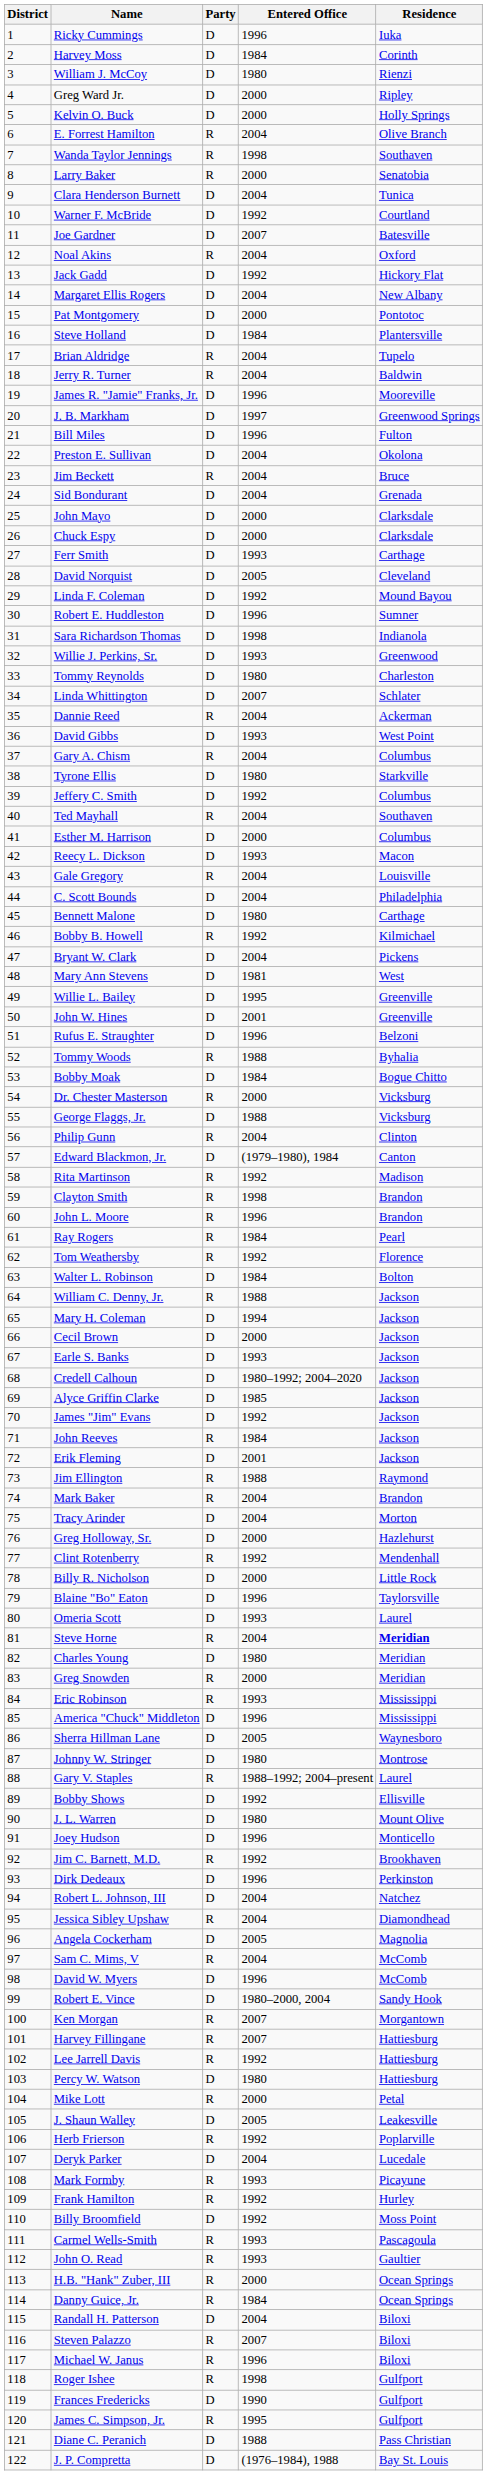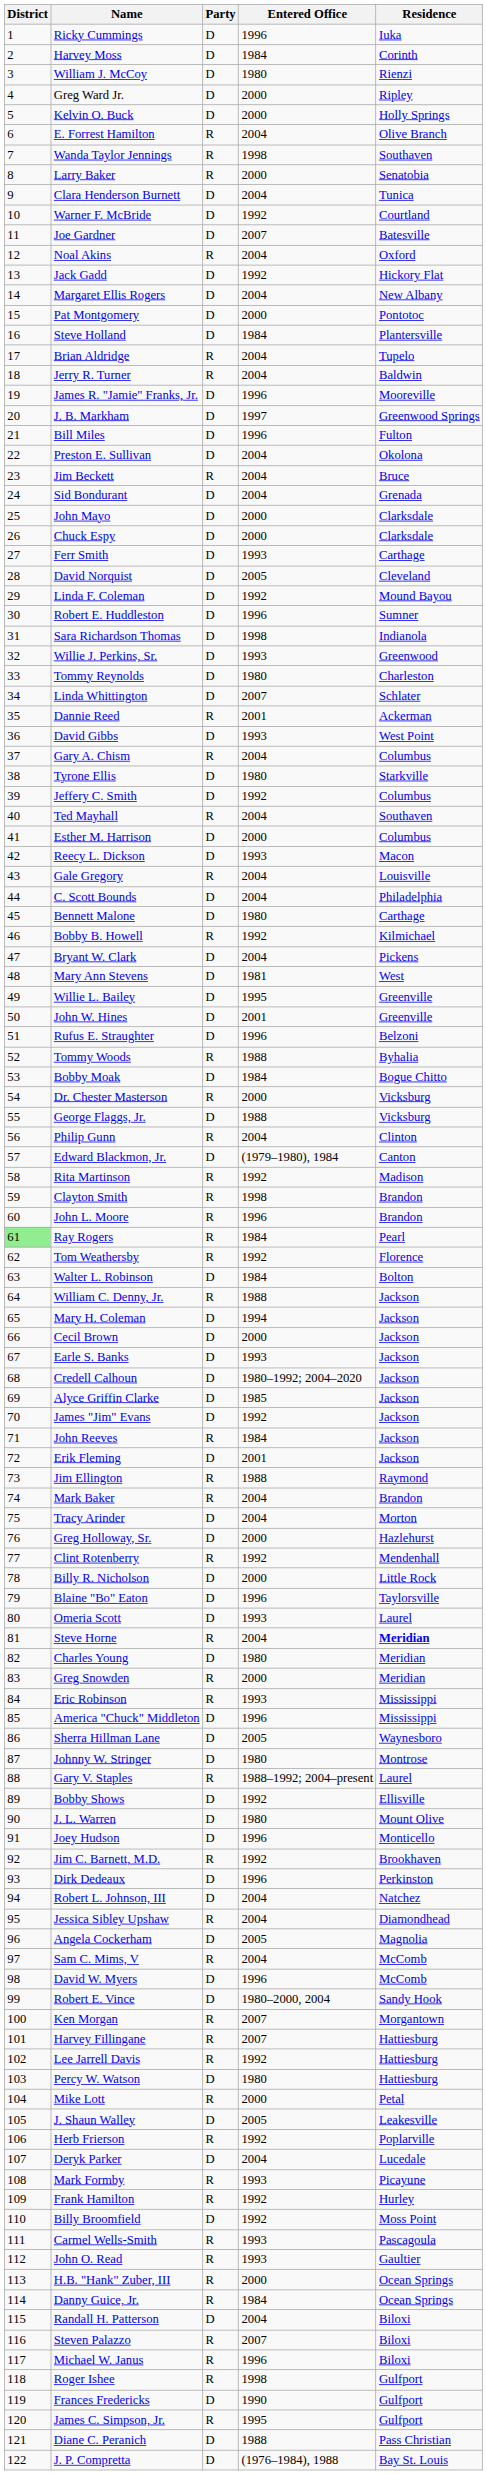 <table class="wikitable">
 <tr>
 <th>District</th>
 <th>Name</th>
 <th>Party</th>
 <th>Entered Office</th>
 <th>Residence</th>
 </tr>
 <tr>
 <td>1</td>
 <td><a href='#'>Ricky Cummings</a></td>
 <td>D</td>
 <td>1996</td>
 <td><a href='#'>Iuka</a></td>
 </tr>
 <tr>
 <td>2</td>
 <td><a href='#'>Harvey Moss</a></td>
 <td>D</td>
 <td>1984</td>
 <td><a href='#'>Corinth</a></td>
 </tr>
 <tr>
 <td>3</td>
 <td><a href='#'>William J. McCoy</a></td>
 <td>D</td>
 <td>1980</td>
 <td><a href='#'>Rienzi</a></td>
 </tr>
 <tr>
 <td>4</td>
 <td>Greg Ward Jr.</td>
 <td>D</td>
 <td>2000</td>
 <td><a href='#'>Ripley</a></td>
 </tr>
 <tr>
 <td>5</td>
 <td><a href='#'>Kelvin O. Buck</a></td>
 <td>D</td>
 <td>2000</td>
 <td><a href='#'>Holly Springs</a></td>
 </tr>
 <tr>
 <td>6</td>
 <td><a href='#'>E. Forrest Hamilton</a></td>
 <td>R</td>
 <td>2004</td>
 <td><a href='#'>Olive Branch</a></td>
 </tr>
 <tr>
 <td>7</td>
 <td><a href='#'>Wanda Taylor Jennings</a></td>
 <td>R</td>
 <td>1998</td>
 <td><a href='#'>Southaven</a></td>
 </tr>
 <tr>
 <td>8</td>
 <td><a href='#'>Larry Baker</a></td>
 <td>R</td>
 <td>2000</td>
 <td><a href='#'>Senatobia</a></td>
 </tr>
 <tr>
 <td>9</td>
 <td><a href='#'>Clara Henderson Burnett</a></td>
 <td>D</td>
 <td>2004</td>
 <td><a href='#'>Tunica</a></td>
 </tr>
 <tr>
 <td>10</td>
 <td><a href='#'>Warner F. McBride</a></td>
 <td>D</td>
 <td>1992</td>
 <td><a href='#'>Courtland</a></td>
 </tr>
 <tr>
 <td>11</td>
 <td><a href='#'>Joe Gardner</a></td>
 <td>D</td>
 <td>2007</td>
 <td><a href='#'>Batesville</a></td>
 </tr>
 <tr>
 <td>12</td>
 <td><a href='#'>Noal Akins</a></td>
 <td>R</td>
 <td>2004</td>
 <td><a href='#'>Oxford</a></td>
 </tr>
 <tr>
 <td>13</td>
 <td><a href='#'>Jack Gadd</a></td>
 <td>D</td>
 <td>1992</td>
 <td><a href='#'>Hickory Flat</a></td>
 </tr>
 <tr>
 <td>14</td>
 <td><a href='#'>Margaret Ellis Rogers</a></td>
 <td>D</td>
 <td>2004</td>
 <td><a href='#'>New Albany</a></td>
 </tr>
 <tr>
 <td>15</td>
 <td><a href='#'>Pat Montgomery</a></td>
 <td>D</td>
 <td>2000</td>
 <td><a href='#'>Pontotoc</a></td>
 </tr>
 <tr>
 <td>16</td>
 <td><a href='#'>Steve Holland</a></td>
 <td>D</td>
 <td>1984</td>
 <td><a href='#'>Plantersville</a></td>
 </tr>
 <tr>
 <td>17</td>
 <td><a href='#'>Brian Aldridge</a></td>
 <td>R</td>
 <td>2004</td>
 <td><a href='#'>Tupelo</a></td>
 </tr>
 <tr>
 <td>18</td>
 <td><a href='#'>Jerry R. Turner</a></td>
 <td>R</td>
 <td>2004</td>
 <td><a href='#'>Baldwin</a></td>
 </tr>
 <tr>
 <td>19</td>
 <td><a href='#'>James R. "Jamie" Franks, Jr.</a></td>
 <td>D</td>
 <td>1996</td>
 <td><a href='#'>Mooreville</a></td>
 </tr>
 <tr>
 <td>20</td>
 <td><a href='#'>J. B. Markham</a></td>
 <td>D</td>
 <td>1997</td>
 <td><a href='#'>Greenwood Springs</a></td>
 </tr>
 <tr>
 <td>21</td>
 <td><a href='#'>Bill Miles</a></td>
 <td>D</td>
 <td>1996</td>
 <td><a href='#'>Fulton</a></td>
 </tr>
 <tr>
 <td>22</td>
 <td><a href='#'>Preston E. Sullivan</a></td>
 <td>D</td>
 <td>2004</td>
 <td><a href='#'>Okolona</a></td>
 </tr>
 <tr>
 <td>23</td>
 <td><a href='#'>Jim Beckett</a></td>
 <td>R</td>
 <td>2004</td>
 <td><a href='#'>Bruce</a></td>
 </tr>
 <tr>
 <td>24</td>
 <td><a href='#'>Sid Bondurant</a></td>
 <td>D</td>
 <td>2004</td>
 <td><a href='#'>Grenada</a></td>
 </tr>
 <tr>
 <td>25</td>
 <td><a href='#'>John Mayo</a></td>
 <td>D</td>
 <td>2000</td>
 <td><a href='#'>Clarksdale</a></td>
 </tr>
 <tr>
 <td>26</td>
 <td><a href='#'>Chuck Espy</a></td>
 <td>D</td>
 <td>2000</td>
 <td><a href='#'>Clarksdale</a></td>
 </tr>
 <tr>
 <td>27</td>
 <td><a href='#'>Ferr Smith</a></td>
 <td>D</td>
 <td>1993</td>
 <td><a href='#'>Carthage</a></td>
 </tr>
 <tr>
 <td>28</td>
 <td><a href='#'>David Norquist</a></td>
 <td>D</td>
 <td>2005</td>
 <td><a href='#'>Cleveland</a></td>
 </tr>
 <tr>
 <td>29</td>
 <td><a href='#'>Linda F. Coleman</a></td>
 <td>D</td>
 <td>1992</td>
 <td><a href='#'>Mound Bayou</a></td>
 </tr>
 <tr>
 <td>30</td>
 <td><a href='#'>Robert E. Huddleston</a></td>
 <td>D</td>
 <td>1996</td>
 <td><a href='#'>Sumner</a></td>
 </tr>
 <tr>
 <td>31</td>
 <td><a href='#'>Sara Richardson Thomas</a></td>
 <td>D</td>
 <td>1998</td>
 <td><a href='#'>Indianola</a></td>
 </tr>
 <tr>
 <td>32</td>
 <td><a href='#'>Willie J. Perkins, Sr.</a></td>
 <td>D</td>
 <td>1993</td>
 <td><a href='#'>Greenwood</a></td>
 </tr>
 <tr>
 <td>33</td>
 <td><a href='#'>Tommy Reynolds</a></td>
 <td>D</td>
 <td>1980</td>
 <td><a href='#'>Charleston</a></td>
 </tr>
 <tr>
 <td>34</td>
 <td><a href='#'>Linda Whittington</a></td>
 <td>D</td>
 <td>2007</td>
 <td><a href='#'>Schlater</a></td>
 </tr>
 <tr>
 <td>35</td>
 <td><a href='#'>Dannie Reed</a></td>
 <td>R</td>
-<td>2004</td>
+<td>2001</td>
 <td><a href='#'>Ackerman</a></td>
 </tr>
 <tr>
 <td>36</td>
 <td><a href='#'>David Gibbs</a></td>
 <td>D</td>
 <td>1993</td>
 <td><a href='#'>West Point</a></td>
 </tr>
 <tr>
 <td>37</td>
 <td><a href='#'>Gary A. Chism</a></td>
 <td>R</td>
 <td>2004</td>
 <td><a href='#'>Columbus</a></td>
 </tr>
 <tr>
 <td>38</td>
 <td><a href='#'>Tyrone Ellis</a></td>
 <td>D</td>
 <td>1980</td>
 <td><a href='#'>Starkville</a></td>
 </tr>
 <tr>
 <td>39</td>
 <td><a href='#'>Jeffery C. Smith</a></td>
 <td>D</td>
 <td>1992</td>
 <td><a href='#'>Columbus</a></td>
 </tr>
 <tr>
 <td>40</td>
 <td><a href='#'>Ted Mayhall</a></td>
 <td>R</td>
 <td>2004</td>
 <td><a href='#'>Southaven</a></td>
 </tr>
 <tr>
 <td>41</td>
 <td><a href='#'>Esther M. Harrison</a></td>
 <td>D</td>
 <td>2000</td>
 <td><a href='#'>Columbus</a></td>
 </tr>
 <tr>
 <td>42</td>
 <td><a href='#'>Reecy L. Dickson</a></td>
 <td>D</td>
 <td>1993</td>
 <td><a href='#'>Macon</a></td>
 </tr>
 <tr>
 <td>43</td>
 <td><a href='#'>Gale Gregory</a></td>
 <td>R</td>
 <td>2004</td>
 <td><a href='#'>Louisville</a></td>
 </tr>
 <tr>
 <td>44</td>
 <td><a href='#'>C. Scott Bounds</a></td>
 <td>D</td>
 <td>2004</td>
 <td><a href='#'>Philadelphia</a></td>
 </tr>
 <tr>
 <td>45</td>
 <td><a href='#'>Bennett Malone</a></td>
 <td>D</td>
 <td>1980</td>
 <td><a href='#'>Carthage</a></td>
 </tr>
 <tr>
 <td>46</td>
 <td><a href='#'>Bobby B. Howell</a></td>
 <td>R</td>
 <td>1992</td>
 <td><a href='#'>Kilmichael</a></td>
 </tr>
 <tr>
 <td>47</td>
 <td><a href='#'>Bryant W. Clark</a></td>
 <td>D</td>
 <td>2004</td>
 <td><a href='#'>Pickens</a></td>
 </tr>
 <tr>
 <td>48</td>
 <td><a href='#'>Mary Ann Stevens</a></td>
 <td>D</td>
 <td>1981</td>
 <td><a href='#'>West</a></td>
 </tr>
 <tr>
 <td>49</td>
 <td><a href='#'>Willie L. Bailey</a></td>
 <td>D</td>
 <td>1995</td>
 <td><a href='#'>Greenville</a></td>
 </tr>
 <tr>
 <td>50</td>
 <td><a href='#'>John W. Hines</a></td>
 <td>D</td>
 <td>2001</td>
 <td><a href='#'>Greenville</a></td>
 </tr>
 <tr>
 <td>51</td>
 <td><a href='#'>Rufus E. Straughter</a></td>
 <td>D</td>
 <td>1996</td>
 <td><a href='#'>Belzoni</a></td>
 </tr>
 <tr>
 <td>52</td>
 <td><a href='#'>Tommy Woods</a></td>
 <td>R</td>
 <td>1988</td>
 <td><a href='#'>Byhalia</a></td>
 </tr>
 <tr>
 <td>53</td>
 <td><a href='#'>Bobby Moak</a></td>
 <td>D</td>
 <td>1984</td>
 <td><a href='#'>Bogue Chitto</a></td>
 </tr>
 <tr>
 <td>54</td>
 <td><a href='#'>Dr. Chester Masterson</a></td>
 <td>R</td>
 <td>2000</td>
 <td><a href='#'>Vicksburg</a></td>
 </tr>
 <tr>
 <td>55</td>
 <td><a href='#'>George Flaggs, Jr.</a></td>
 <td>D</td>
 <td>1988</td>
 <td><a href='#'>Vicksburg</a></td>
 </tr>
 <tr>
 <td>56</td>
 <td><a href='#'>Philip Gunn</a></td>
 <td>R</td>
 <td>2004</td>
 <td><a href='#'>Clinton</a></td>
 </tr>
 <tr>
 <td>57</td>
 <td><a href='#'>Edward Blackmon, Jr.</a></td>
 <td>D</td>
 <td>(1979–1980), 1984</td>
 <td><a href='#'>Canton</a></td>
 </tr>
 <tr>
 <td>58</td>
 <td><a href='#'>Rita Martinson</a></td>
 <td>R</td>
 <td>1992</td>
 <td><a href='#'>Madison</a></td>
 </tr>
 <tr>
 <td>59</td>
 <td><a href='#'>Clayton Smith</a></td>
 <td>R</td>
 <td>1998</td>
 <td><a href='#'>Brandon</a></td>
 </tr>
 <tr>
 <td>60</td>
 <td><a href='#'>John L. Moore</a></td>
 <td>R</td>
 <td>1996</td>
 <td><a href='#'>Brandon</a></td>
 </tr>
 <tr>
-<td>61</td>
+<td style="background: lightgreen;">61</td>
 <td><a href='#'>Ray Rogers</a></td>
 <td>R</td>
 <td>1984</td>
 <td><a href='#'>Pearl</a></td>
 </tr>
 <tr>
 <td>62</td>
 <td><a href='#'>Tom Weathersby</a></td>
 <td>R</td>
 <td>1992</td>
 <td><a href='#'>Florence</a></td>
 </tr>
 <tr>
 <td>63</td>
 <td><a href='#'>Walter L. Robinson</a></td>
 <td>D</td>
 <td>1984</td>
 <td><a href='#'>Bolton</a></td>
 </tr>
 <tr>
 <td>64</td>
 <td><a href='#'>William C. Denny, Jr.</a></td>
 <td>R</td>
 <td>1988</td>
 <td><a href='#'>Jackson</a></td>
 </tr>
 <tr>
 <td>65</td>
 <td><a href='#'>Mary H. Coleman</a></td>
 <td>D</td>
 <td>1994</td>
 <td><a href='#'>Jackson</a></td>
 </tr>
 <tr>
 <td>66</td>
 <td><a href='#'>Cecil Brown</a></td>
 <td>D</td>
 <td>2000</td>
 <td><a href='#'>Jackson</a></td>
 </tr>
 <tr>
 <td>67</td>
 <td><a href='#'>Earle S. Banks</a></td>
 <td>D</td>
 <td>1993</td>
 <td><a href='#'>Jackson</a></td>
 </tr>
 <tr>
 <td>68</td>
 <td><a href='#'>Credell Calhoun</a></td>
 <td>D</td>
 <td>1980–1992; 2004–2020</td>
 <td><a href='#'>Jackson</a></td>
 </tr>
 <tr>
 <td>69</td>
 <td><a href='#'>Alyce Griffin Clarke</a></td>
 <td>D</td>
 <td>1985</td>
 <td><a href='#'>Jackson</a></td>
 </tr>
 <tr>
 <td>70</td>
 <td><a href='#'>James "Jim" Evans</a></td>
 <td>D</td>
 <td>1992</td>
 <td><a href='#'>Jackson</a></td>
 </tr>
 <tr>
 <td>71</td>
 <td><a href='#'>John Reeves</a></td>
 <td>R</td>
 <td>1984</td>
 <td><a href='#'>Jackson</a></td>
 </tr>
 <tr>
 <td>72</td>
 <td><a href='#'>Erik Fleming</a></td>
 <td>D</td>
 <td>2001</td>
 <td><a href='#'>Jackson</a></td>
 </tr>
 <tr>
 <td>73</td>
 <td><a href='#'>Jim Ellington</a></td>
 <td>R</td>
 <td>1988</td>
 <td><a href='#'>Raymond</a></td>
 </tr>
 <tr>
 <td>74</td>
 <td><a href='#'>Mark Baker</a></td>
 <td>R</td>
 <td>2004</td>
 <td><a href='#'>Brandon</a></td>
 </tr>
 <tr>
 <td>75</td>
 <td><a href='#'>Tracy Arinder</a></td>
 <td>D</td>
 <td>2004</td>
 <td><a href='#'>Morton</a></td>
 </tr>
 <tr>
 <td>76</td>
 <td><a href='#'>Greg Holloway, Sr.</a></td>
 <td>D</td>
 <td>2000</td>
 <td><a href='#'>Hazlehurst</a></td>
 </tr>
 <tr>
 <td>77</td>
 <td><a href='#'>Clint Rotenberry</a></td>
 <td>R</td>
 <td>1992</td>
 <td><a href='#'>Mendenhall</a></td>
 </tr>
 <tr>
 <td>78</td>
 <td><a href='#'>Billy R. Nicholson</a></td>
 <td>D</td>
 <td>2000</td>
 <td><a href='#'>Little Rock</a></td>
 </tr>
 <tr>
 <td>79</td>
 <td><a href='#'>Blaine "Bo" Eaton</a></td>
 <td>D</td>
 <td>1996</td>
 <td><a href='#'>Taylorsville</a></td>
 </tr>
 <tr>
 <td>80</td>
 <td><a href='#'>Omeria Scott</a></td>
 <td>D</td>
 <td>1993</td>
 <td><a href='#'>Laurel</a></td>
 </tr>
 <tr>
 <td>81</td>
 <td><a href='#'>Steve Horne</a></td>
 <td>R</td>
 <td>2004</td>
 <td><strong><a href='#'>Meridian</a></strong></td>
 </tr>
 <tr>
 <td>82</td>
 <td><a href='#'>Charles Young</a></td>
 <td>D</td>
 <td>1980</td>
 <td><a href='#'>Meridian</a></td>
 </tr>
 <tr>
 <td>83</td>
 <td><a href='#'>Greg Snowden</a></td>
 <td>R</td>
 <td>2000</td>
 <td><a href='#'>Meridian</a></td>
 </tr>
 <tr>
 <td>84</td>
 <td><a href='#'>Eric Robinson</a></td>
 <td>R</td>
 <td>1993</td>
 <td><a href='#'>Mississippi</a></td>
 </tr>
 <tr>
 <td>85</td>
 <td><a href='#'>America "Chuck" Middleton</a></td>
 <td>D</td>
 <td>1996</td>
 <td><a href='#'>Mississippi</a></td>
 </tr>
 <tr>
 <td>86</td>
 <td><a href='#'>Sherra Hillman Lane</a></td>
 <td>D</td>
 <td>2005</td>
 <td><a href='#'>Waynesboro</a></td>
 </tr>
 <tr>
 <td>87</td>
 <td><a href='#'>Johnny W. Stringer</a></td>
 <td>D</td>
 <td>1980</td>
 <td><a href='#'>Montrose</a></td>
 </tr>
 <tr>
 <td>88</td>
 <td><a href='#'>Gary V. Staples</a></td>
 <td>R</td>
 <td>1988–1992; 2004–present</td>
 <td><a href='#'>Laurel</a></td>
 </tr>
 <tr>
 <td>89</td>
 <td><a href='#'>Bobby Shows</a></td>
 <td>D</td>
 <td>1992</td>
 <td><a href='#'>Ellisville</a></td>
 </tr>
 <tr>
 <td>90</td>
 <td><a href='#'>J. L. Warren</a></td>
 <td>D</td>
 <td>1980</td>
 <td><a href='#'>Mount Olive</a></td>
 </tr>
 <tr>
 <td>91</td>
 <td><a href='#'>Joey Hudson</a></td>
 <td>D</td>
 <td>1996</td>
 <td><a href='#'>Monticello</a></td>
 </tr>
 <tr>
 <td>92</td>
 <td><a href='#'>Jim C. Barnett, M.D.</a></td>
 <td>R</td>
 <td>1992</td>
 <td><a href='#'>Brookhaven</a></td>
 </tr>
 <tr>
 <td>93</td>
 <td><a href='#'>Dirk Dedeaux</a></td>
 <td>D</td>
 <td>1996</td>
 <td><a href='#'>Perkinston</a></td>
 </tr>
 <tr>
 <td>94</td>
 <td><a href='#'>Robert L. Johnson, III</a></td>
 <td>D</td>
 <td>2004</td>
 <td><a href='#'>Natchez</a></td>
 </tr>
 <tr>
 <td>95</td>
 <td><a href='#'>Jessica Sibley Upshaw</a></td>
 <td>R</td>
 <td>2004</td>
 <td><a href='#'>Diamondhead</a></td>
 </tr>
 <tr>
 <td>96</td>
 <td><a href='#'>Angela Cockerham</a></td>
 <td>D</td>
 <td>2005</td>
 <td><a href='#'>Magnolia</a></td>
 </tr>
 <tr>
 <td>97</td>
 <td><a href='#'>Sam C. Mims, V</a></td>
 <td>R</td>
 <td>2004</td>
 <td><a href='#'>McComb</a></td>
 </tr>
 <tr>
 <td>98</td>
 <td><a href='#'>David W. Myers</a></td>
 <td>D</td>
 <td>1996</td>
 <td><a href='#'>McComb</a></td>
 </tr>
 <tr>
 <td>99</td>
 <td><a href='#'>Robert E. Vince</a></td>
 <td>D</td>
 <td>1980–2000, 2004</td>
 <td><a href='#'>Sandy Hook</a></td>
 </tr>
 <tr>
 <td>100</td>
 <td><a href='#'>Ken Morgan</a></td>
 <td>R</td>
 <td>2007</td>
 <td><a href='#'>Morgantown</a></td>
 </tr>
 <tr>
 <td>101</td>
 <td><a href='#'>Harvey Fillingane</a></td>
 <td>R</td>
 <td>2007</td>
 <td><a href='#'>Hattiesburg</a></td>
 </tr>
 <tr>
 <td>102</td>
 <td><a href='#'>Lee Jarrell Davis</a></td>
 <td>R</td>
 <td>1992</td>
 <td><a href='#'>Hattiesburg</a></td>
 </tr>
 <tr>
 <td>103</td>
 <td><a href='#'>Percy W. Watson</a></td>
 <td>D</td>
 <td>1980</td>
 <td><a href='#'>Hattiesburg</a></td>
 </tr>
 <tr>
 <td>104</td>
 <td><a href='#'>Mike Lott</a></td>
 <td>R</td>
 <td>2000</td>
 <td><a href='#'>Petal</a></td>
 </tr>
 <tr>
 <td>105</td>
 <td><a href='#'>J. Shaun Walley</a></td>
 <td>D</td>
 <td>2005</td>
 <td><a href='#'>Leakesville</a></td>
 </tr>
 <tr>
 <td>106</td>
 <td><a href='#'>Herb Frierson</a></td>
 <td>R</td>
 <td>1992</td>
 <td><a href='#'>Poplarville</a></td>
 </tr>
 <tr>
 <td>107</td>
 <td><a href='#'>Deryk Parker</a></td>
 <td>D</td>
 <td>2004</td>
 <td><a href='#'>Lucedale</a></td>
 </tr>
 <tr>
 <td>108</td>
 <td><a href='#'>Mark Formby</a></td>
 <td>R</td>
 <td>1993</td>
 <td><a href='#'>Picayune</a></td>
 </tr>
 <tr>
 <td>109</td>
 <td><a href='#'>Frank Hamilton</a></td>
 <td>R</td>
 <td>1992</td>
 <td><a href='#'>Hurley</a></td>
 </tr>
 <tr>
 <td>110</td>
 <td><a href='#'>Billy Broomfield</a></td>
 <td>D</td>
 <td>1992</td>
 <td><a href='#'>Moss Point</a></td>
 </tr>
 <tr>
 <td>111</td>
 <td><a href='#'>Carmel Wells-Smith</a></td>
 <td>R</td>
 <td>1993</td>
 <td><a href='#'>Pascagoula</a></td>
 </tr>
 <tr>
 <td>112</td>
 <td><a href='#'>John O. Read</a></td>
 <td>R</td>
 <td>1993</td>
 <td><a href='#'>Gaultier</a></td>
 </tr>
 <tr>
 <td>113</td>
 <td><a href='#'>H.B. "Hank" Zuber, III</a></td>
 <td>R</td>
 <td>2000</td>
 <td><a href='#'>Ocean Springs</a></td>
 </tr>
 <tr>
 <td>114</td>
 <td><a href='#'>Danny Guice, Jr.</a></td>
 <td>R</td>
 <td>1984</td>
 <td><a href='#'>Ocean Springs</a></td>
 </tr>
 <tr>
 <td>115</td>
 <td><a href='#'>Randall H. Patterson</a></td>
 <td>D</td>
 <td>2004</td>
 <td><a href='#'>Biloxi</a></td>
 </tr>
 <tr>
 <td>116</td>
 <td><a href='#'>Steven Palazzo</a></td>
 <td>R</td>
 <td>2007</td>
 <td><a href='#'>Biloxi</a></td>
 </tr>
 <tr>
 <td>117</td>
 <td><a href='#'>Michael W. Janus</a></td>
 <td>R</td>
 <td>1996</td>
 <td><a href='#'>Biloxi</a></td>
 </tr>
 <tr>
 <td>118</td>
 <td><a href='#'>Roger Ishee</a></td>
 <td>R</td>
 <td>1998</td>
 <td><a href='#'>Gulfport</a></td>
 </tr>
 <tr>
 <td>119</td>
 <td><a href='#'>Frances Fredericks</a></td>
 <td>D</td>
 <td>1990</td>
 <td><a href='#'>Gulfport</a></td>
 </tr>
 <tr>
 <td>120</td>
 <td><a href='#'>James C. Simpson, Jr.</a></td>
 <td>R</td>
 <td>1995</td>
 <td><a href='#'>Gulfport</a></td>
 </tr>
 <tr>
 <td>121</td>
 <td><a href='#'>Diane C. Peranich</a></td>
 <td>D</td>
 <td>1988</td>
 <td><a href='#'>Pass Christian</a></td>
 </tr>
 <tr>
 <td>122</td>
 <td><a href='#'>J. P. Compretta</a></td>
 <td>D</td>
 <td>(1976–1984), 1988</td>
 <td><a href='#'>Bay St. Louis</a></td>
 </tr>
 </table>
